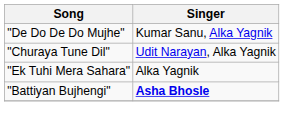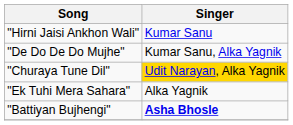 <table class="wikitable">
 <tr>
 <th>Song</th>
 <th>Singer</th>
+</tr>
+<tr>
+<td>"Hirni Jaisi Ankhon Wali"</td>
+<td><a href='#'>Kumar Sanu</a></td>
 </tr>
 <tr>
 <td>"De Do De Do Mujhe"</td>
 <td>Kumar Sanu, <a href='#'>Alka Yagnik</a></td>
 </tr>
 <tr>
 <td>"Churaya Tune Dil"</td>
-<td><a href='#'>Udit Narayan</a>, Alka Yagnik</td>
+<td style="background: gold;"><a href='#'>Udit Narayan</a>, Alka Yagnik</td>
 </tr>
 <tr>
 <td>"Ek Tuhi Mera Sahara"</td>
 <td>Alka Yagnik</td>
 </tr>
 <tr>
 <td>"Battiyan Bujhengi"</td>
 <td><strong><a href='#'>Asha Bhosle</a></strong></td>
 </tr>
 <tr>
 </tr>
 </table>
